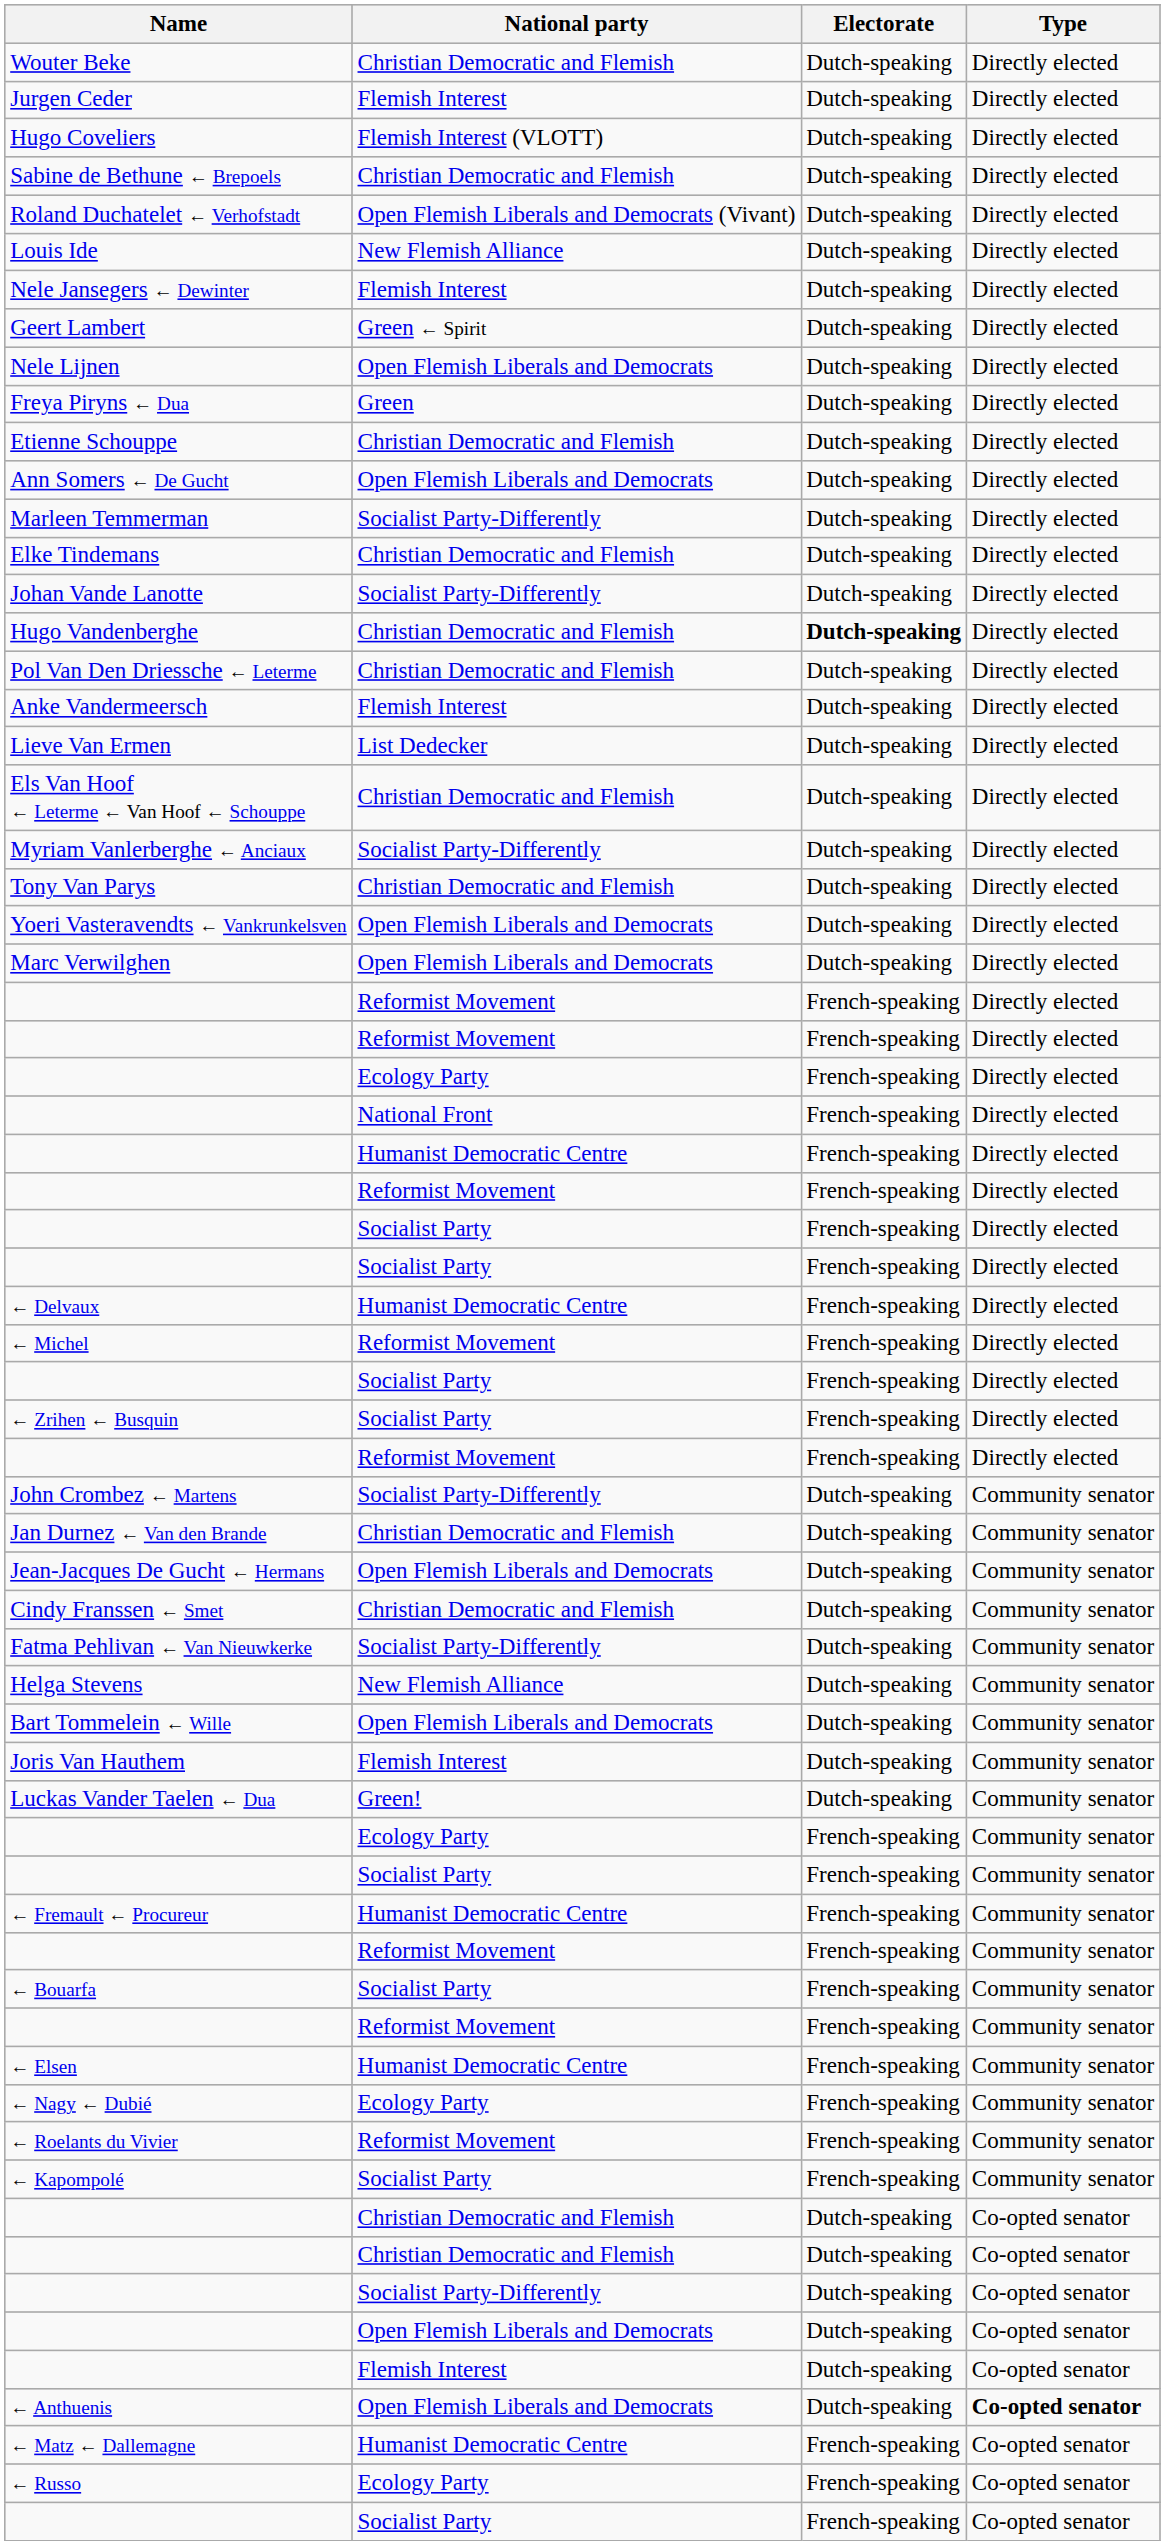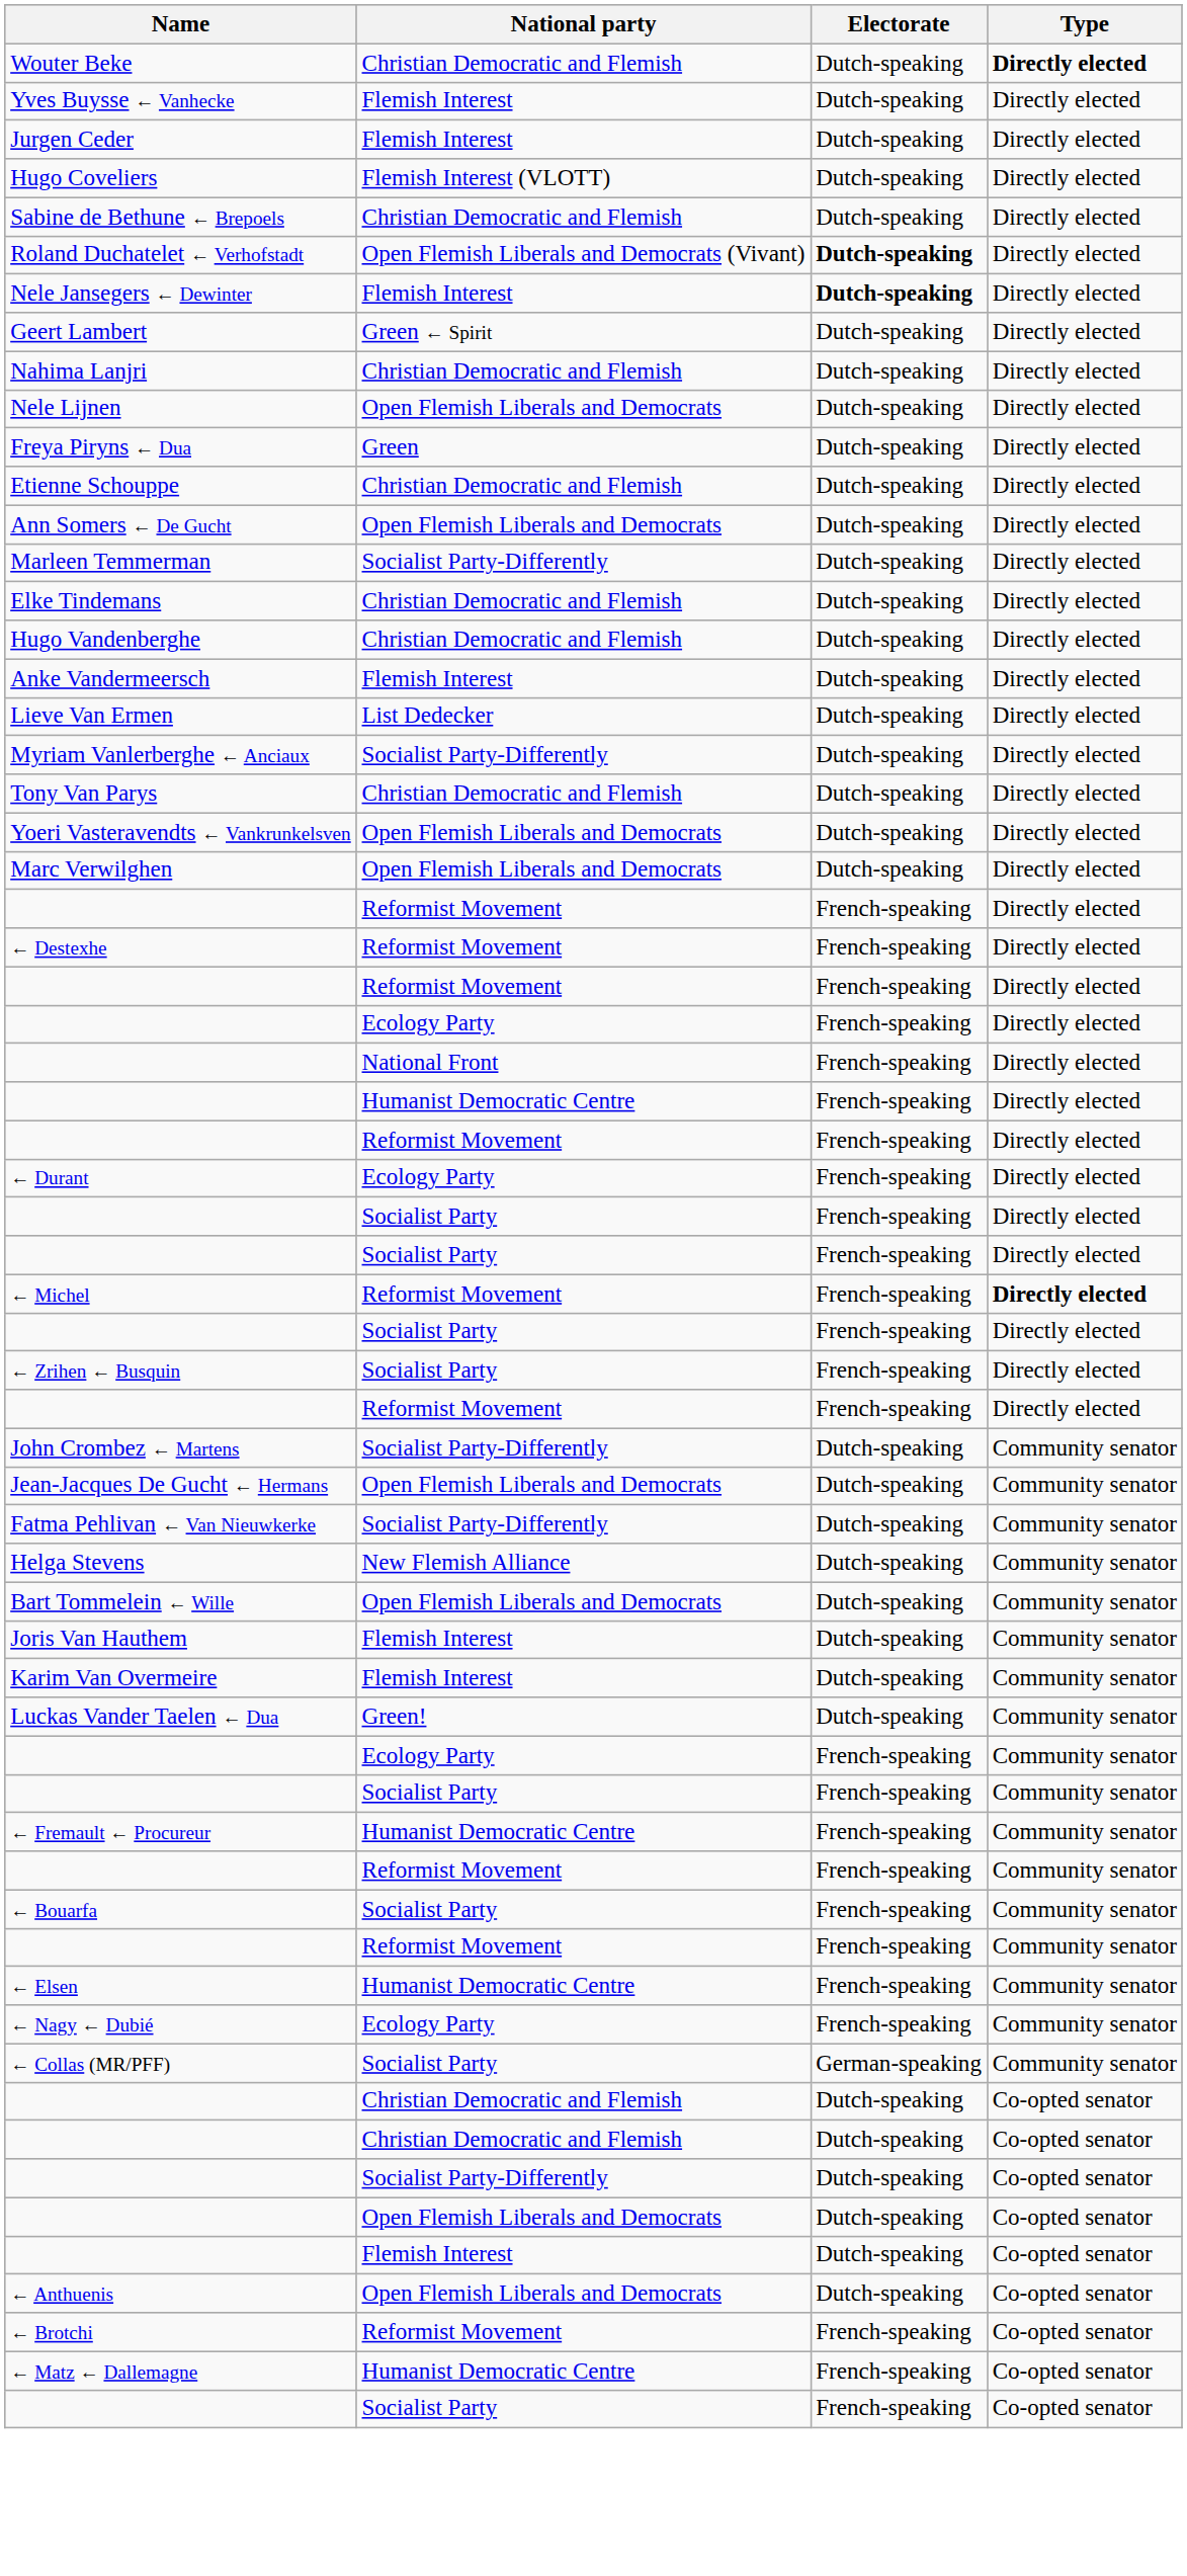 <table class="sortable wikitable" style="text-align:left; font-size:90%">
 <tr>
 <th>Name</th>
 <th>National party</th>
 <th>Electorate</th>
 <th>Type</th>
 </tr>
 <tr>
 <td><a href='#'>Wouter Beke</a></td>
 <td> <a href='#'>Christian Democratic and Flemish</a></td>
+<td>Dutch-speaking</td>
+<td><strong>Directly elected</strong></td>
+</tr>
+<tr>
+<td><a href='#'>Yves Buysse</a> <small>← <a href='#'>Vanhecke</a></small></td>
+<td> <a href='#'>Flemish Interest</a></td>
 <td>Dutch-speaking</td>
 <td>Directly elected</td>
 </tr>
 <tr>
 <td><a href='#'>Jurgen Ceder</a></td>
 <td> <a href='#'>Flemish Interest</a></td>
 <td>Dutch-speaking</td>
 <td>Directly elected</td>
 </tr>
 <tr>
 <td><a href='#'>Hugo Coveliers</a></td>
 <td> <a href='#'>Flemish Interest</a> (VLOTT)</td>
 <td>Dutch-speaking</td>
 <td>Directly elected</td>
 </tr>
 <tr>
 <td><a href='#'>Sabine de Bethune</a> <small>← <a href='#'>Brepoels</a></small></td>
 <td> <a href='#'>Christian Democratic and Flemish</a></td>
 <td>Dutch-speaking</td>
 <td>Directly elected</td>
 </tr>
 <tr>
 <td><a href='#'>Roland Duchatelet</a> <small>← <a href='#'>Verhofstadt</a></small></td>
 <td> <a href='#'>Open Flemish Liberals and Democrats</a> (Vivant)</td>
-<td>Dutch-speaking</td>
-<td>Directly elected</td>
-</tr>
-<tr>
-<td><a href='#'>Louis Ide</a></td>
-<td> <a href='#'>New Flemish Alliance</a></td>
-<td>Dutch-speaking</td>
+<td><strong>Dutch-speaking</strong></td>
 <td>Directly elected</td>
 </tr>
 <tr>
 <td><a href='#'>Nele Jansegers</a> <small>← <a href='#'>Dewinter</a></small></td>
 <td> <a href='#'>Flemish Interest</a></td>
-<td>Dutch-speaking</td>
+<td><strong>Dutch-speaking</strong></td>
 <td>Directly elected</td>
 </tr>
 <tr>
 <td><a href='#'>Geert Lambert</a></td>
 <td> <a href='#'>Green</a> <small>← Spirit</small></td>
+<td>Dutch-speaking</td>
+<td>Directly elected</td>
+</tr>
+<tr>
+<td><a href='#'>Nahima Lanjri</a></td>
+<td> <a href='#'>Christian Democratic and Flemish</a></td>
 <td>Dutch-speaking</td>
 <td>Directly elected</td>
 </tr>
 <tr>
 <td><a href='#'>Nele Lijnen</a></td>
 <td> <a href='#'>Open Flemish Liberals and Democrats</a></td>
 <td>Dutch-speaking</td>
 <td>Directly elected</td>
 </tr>
 <tr>
 <td><a href='#'>Freya Piryns</a> <small>← <a href='#'>Dua</a></small></td>
 <td> <a href='#'>Green</a></td>
 <td>Dutch-speaking</td>
 <td>Directly elected</td>
 </tr>
 <tr>
 <td><a href='#'>Etienne Schouppe</a></td>
 <td> <a href='#'>Christian Democratic and Flemish</a></td>
 <td>Dutch-speaking</td>
 <td>Directly elected</td>
 </tr>
 <tr>
 <td><a href='#'>Ann Somers</a> <small>← <a href='#'>De Gucht</a></small></td>
 <td> <a href='#'>Open Flemish Liberals and Democrats</a></td>
 <td>Dutch-speaking</td>
 <td>Directly elected</td>
 </tr>
 <tr>
 <td><a href='#'>Marleen Temmerman</a></td>
 <td> <a href='#'>Socialist Party-Differently</a></td>
 <td>Dutch-speaking</td>
 <td>Directly elected</td>
 </tr>
 <tr>
 <td><a href='#'>Elke Tindemans</a></td>
 <td> <a href='#'>Christian Democratic and Flemish</a></td>
 <td>Dutch-speaking</td>
 <td>Directly elected</td>
 </tr>
 <tr>
-<td><a href='#'>Johan Vande Lanotte</a></td>
-<td> <a href='#'>Socialist Party-Differently</a></td>
-<td>Dutch-speaking</td>
-<td>Directly elected</td>
-</tr>
-<tr>
 <td><a href='#'>Hugo Vandenberghe</a></td>
-<td> <a href='#'>Christian Democratic and Flemish</a></td>
-<td><strong>Dutch-speaking</strong></td>
-<td>Directly elected</td>
-</tr>
-<tr>
-<td><a href='#'>Pol Van Den Driessche</a> <small>← <a href='#'>Leterme</a></small></td>
 <td> <a href='#'>Christian Democratic and Flemish</a></td>
 <td>Dutch-speaking</td>
 <td>Directly elected</td>
 </tr>
 <tr>
 <td><a href='#'>Anke Vandermeersch</a></td>
 <td> <a href='#'>Flemish Interest</a></td>
 <td>Dutch-speaking</td>
 <td>Directly elected</td>
 </tr>
 <tr>
 <td><a href='#'>Lieve Van Ermen</a></td>
 <td> <a href='#'>List Dedecker</a></td>
-<td>Dutch-speaking</td>
-<td>Directly elected</td>
-</tr>
-<tr>
-<td><a href='#'>Els Van Hoof</a><br><small>← <a href='#'>Leterme</a> ← Van Hoof ← <a href='#'>Schouppe</a></small></td>
-<td> <a href='#'>Christian Democratic and Flemish</a></td>
 <td>Dutch-speaking</td>
 <td>Directly elected</td>
 </tr>
 <tr>
 <td><a href='#'>Myriam Vanlerberghe</a> <small>← <a href='#'>Anciaux</a></small></td>
 <td> <a href='#'>Socialist Party-Differently</a></td>
 <td>Dutch-speaking</td>
 <td>Directly elected</td>
 </tr>
 <tr>
 <td><a href='#'>Tony Van Parys</a></td>
 <td> <a href='#'>Christian Democratic and Flemish</a></td>
 <td>Dutch-speaking</td>
 <td>Directly elected</td>
 </tr>
 <tr>
 <td><a href='#'>Yoeri Vasteravendts</a> <small>← <a href='#'>Vankrunkelsven</a></small></td>
 <td> <a href='#'>Open Flemish Liberals and Democrats</a></td>
 <td>Dutch-speaking</td>
 <td>Directly elected</td>
 </tr>
 <tr>
 <td><a href='#'>Marc Verwilghen</a></td>
 <td> <a href='#'>Open Flemish Liberals and Democrats</a></td>
 <td>Dutch-speaking</td>
 <td>Directly elected</td>
 </tr>
 <tr>
 <td></td>
+<td> <a href='#'>Reformist Movement</a></td>
+<td>French-speaking</td>
+<td>Directly elected</td>
+</tr>
+<tr>
+<td> <small>← <a href='#'>Destexhe</a></small></td>
 <td> <a href='#'>Reformist Movement</a></td>
 <td>French-speaking</td>
 <td>Directly elected</td>
 </tr>
 <tr>
 <td></td>
 <td> <a href='#'>Reformist Movement</a></td>
 <td>French-speaking</td>
 <td>Directly elected</td>
 </tr>
 <tr>
 <td></td>
 <td> <a href='#'>Ecology Party</a></td>
 <td>French-speaking</td>
 <td>Directly elected</td>
 </tr>
 <tr>
 <td></td>
 <td> <a href='#'>National Front</a></td>
 <td>French-speaking</td>
 <td>Directly elected</td>
 </tr>
 <tr>
 <td></td>
 <td> <a href='#'>Humanist Democratic Centre</a></td>
 <td>French-speaking</td>
 <td>Directly elected</td>
 </tr>
 <tr>
 <td></td>
 <td> <a href='#'>Reformist Movement</a></td>
 <td>French-speaking</td>
 <td>Directly elected</td>
 </tr>
 <tr>
+<td> <small>← <a href='#'>Durant</a></small></td>
+<td> <a href='#'>Ecology Party</a></td>
+<td>French-speaking</td>
+<td>Directly elected</td>
+</tr>
+<tr>
 <td></td>
 <td> <a href='#'>Socialist Party</a></td>
 <td>French-speaking</td>
 <td>Directly elected</td>
 </tr>
 <tr>
 <td></td>
 <td> <a href='#'>Socialist Party</a></td>
 <td>French-speaking</td>
 <td>Directly elected</td>
 </tr>
 <tr>
-<td> <small>← <a href='#'>Delvaux</a></small></td>
-<td> <a href='#'>Humanist Democratic Centre</a></td>
-<td>French-speaking</td>
-<td>Directly elected</td>
-</tr>
-<tr>
 <td> <small>← <a href='#'>Michel</a></small></td>
 <td> <a href='#'>Reformist Movement</a></td>
 <td>French-speaking</td>
-<td>Directly elected</td>
+<td><strong>Directly elected</strong></td>
 </tr>
 <tr>
 <td></td>
 <td> <a href='#'>Socialist Party</a></td>
 <td>French-speaking</td>
 <td>Directly elected</td>
 </tr>
 <tr>
 <td> <small>← <a href='#'>Zrihen</a> ← <a href='#'>Busquin</a></small></td>
 <td> <a href='#'>Socialist Party</a></td>
 <td>French-speaking</td>
 <td>Directly elected</td>
 </tr>
 <tr>
 <td></td>
 <td> <a href='#'>Reformist Movement</a></td>
 <td>French-speaking</td>
 <td>Directly elected</td>
 </tr>
 <tr>
 <td><a href='#'>John Crombez</a> <small>← <a href='#'>Martens</a></small></td>
 <td> <a href='#'>Socialist Party-Differently</a></td>
 <td>Dutch-speaking</td>
 <td>Community senator</td>
 </tr>
 <tr>
-<td><a href='#'>Jan Durnez</a> <small>← <a href='#'>Van den Brande</a></small></td>
-<td> <a href='#'>Christian Democratic and Flemish</a></td>
-<td>Dutch-speaking</td>
-<td>Community senator</td>
-</tr>
-<tr>
 <td><a href='#'>Jean-Jacques De Gucht</a> <small>← <a href='#'>Hermans</a></small></td>
 <td> <a href='#'>Open Flemish Liberals and Democrats</a></td>
-<td>Dutch-speaking</td>
-<td>Community senator</td>
-</tr>
-<tr>
-<td><a href='#'>Cindy Franssen</a> <small>← <a href='#'>Smet</a></small></td>
-<td> <a href='#'>Christian Democratic and Flemish</a></td>
 <td>Dutch-speaking</td>
 <td>Community senator</td>
 </tr>
 <tr>
 <td><a href='#'>Fatma Pehlivan</a> <small>← <a href='#'>Van Nieuwkerke</a></small></td>
 <td> <a href='#'>Socialist Party-Differently</a></td>
 <td>Dutch-speaking</td>
 <td>Community senator</td>
 </tr>
 <tr>
 <td><a href='#'>Helga Stevens</a></td>
 <td> <a href='#'>New Flemish Alliance</a></td>
 <td>Dutch-speaking</td>
 <td>Community senator</td>
 </tr>
 <tr>
 <td><a href='#'>Bart Tommelein</a> <small>← <a href='#'>Wille</a></small></td>
 <td> <a href='#'>Open Flemish Liberals and Democrats</a></td>
 <td>Dutch-speaking</td>
 <td>Community senator</td>
 </tr>
 <tr>
 <td><a href='#'>Joris Van Hauthem</a></td>
+<td> <a href='#'>Flemish Interest</a></td>
+<td>Dutch-speaking</td>
+<td>Community senator</td>
+</tr>
+<tr>
+<td><a href='#'>Karim Van Overmeire</a></td>
 <td> <a href='#'>Flemish Interest</a></td>
 <td>Dutch-speaking</td>
 <td>Community senator</td>
 </tr>
 <tr>
 <td><a href='#'>Luckas Vander Taelen</a> <small>← <a href='#'>Dua</a></small></td>
 <td> <a href='#'>Green!</a></td>
 <td>Dutch-speaking</td>
 <td>Community senator</td>
 </tr>
 <tr>
 <td></td>
 <td> <a href='#'>Ecology Party</a></td>
 <td>French-speaking</td>
 <td>Community senator</td>
 </tr>
 <tr>
 <td></td>
 <td> <a href='#'>Socialist Party</a></td>
 <td>French-speaking</td>
 <td>Community senator</td>
 </tr>
 <tr>
 <td> <small>← <a href='#'>Fremault</a> ← <a href='#'>Procureur</a></small></td>
 <td> <a href='#'>Humanist Democratic Centre</a></td>
 <td>French-speaking</td>
 <td>Community senator</td>
 </tr>
 <tr>
 <td></td>
 <td> <a href='#'>Reformist Movement</a></td>
 <td>French-speaking</td>
 <td>Community senator</td>
 </tr>
 <tr>
 <td> <small>← <a href='#'>Bouarfa</a></small></td>
 <td> <a href='#'>Socialist Party</a></td>
 <td>French-speaking</td>
 <td>Community senator</td>
 </tr>
 <tr>
 <td></td>
 <td> <a href='#'>Reformist Movement</a></td>
 <td>French-speaking</td>
 <td>Community senator</td>
 </tr>
 <tr>
 <td> <small>← <a href='#'>Elsen</a></small></td>
 <td> <a href='#'>Humanist Democratic Centre</a></td>
 <td>French-speaking</td>
 <td>Community senator</td>
 </tr>
 <tr>
 <td> <small>← <a href='#'>Nagy</a> ← <a href='#'>Dubié</a></small></td>
 <td> <a href='#'>Ecology Party</a></td>
 <td>French-speaking</td>
 <td>Community senator</td>
 </tr>
 <tr>
-<td> <small>← <a href='#'>Roelants du Vivier</a></small></td>
-<td> <a href='#'>Reformist Movement</a></td>
-<td>French-speaking</td>
-<td>Community senator</td>
-</tr>
-<tr>
-<td> <small>← <a href='#'>Kapompolé</a></small></td>
+<td> <small>← <a href='#'>Collas</a> (MR/PFF)</small></td>
 <td> <a href='#'>Socialist Party</a></td>
-<td>French-speaking</td>
+<td>German-speaking</td>
 <td>Community senator</td>
 </tr>
 <tr>
 <td></td>
 <td> <a href='#'>Christian Democratic and Flemish</a></td>
 <td>Dutch-speaking</td>
 <td>Co-opted senator</td>
 </tr>
 <tr>
 <td></td>
 <td> <a href='#'>Christian Democratic and Flemish</a></td>
 <td>Dutch-speaking</td>
 <td>Co-opted senator</td>
 </tr>
 <tr>
 <td></td>
 <td> <a href='#'>Socialist Party-Differently</a></td>
 <td>Dutch-speaking</td>
 <td>Co-opted senator</td>
 </tr>
 <tr>
 <td></td>
 <td> <a href='#'>Open Flemish Liberals and Democrats</a></td>
 <td>Dutch-speaking</td>
 <td>Co-opted senator</td>
 </tr>
 <tr>
 <td></td>
 <td> <a href='#'>Flemish Interest</a></td>
 <td>Dutch-speaking</td>
 <td>Co-opted senator</td>
 </tr>
 <tr>
 <td> <small>← <a href='#'>Anthuenis</a></small></td>
 <td> <a href='#'>Open Flemish Liberals and Democrats</a></td>
 <td>Dutch-speaking</td>
-<td><strong>Co-opted senator</strong></td>
+<td>Co-opted senator</td>
+</tr>
+<tr>
+<td> <small>← <a href='#'>Brotchi</a></small></td>
+<td> <a href='#'>Reformist Movement</a></td>
+<td>French-speaking</td>
+<td>Co-opted senator</td>
 </tr>
 <tr>
 <td>  <small>← <a href='#'>Matz</a> ← <a href='#'>Dallemagne</a></small></td>
 <td> <a href='#'>Humanist Democratic Centre</a></td>
-<td>French-speaking</td>
-<td>Co-opted senator</td>
-</tr>
-<tr>
-<td> <small>← <a href='#'>Russo</a></small></td>
-<td> <a href='#'>Ecology Party</a></td>
 <td>French-speaking</td>
 <td>Co-opted senator</td>
 </tr>
 <tr>
 <td></td>
 <td> <a href='#'>Socialist Party</a></td>
 <td>French-speaking</td>
 <td>Co-opted senator</td>
 </tr>
 </table>
